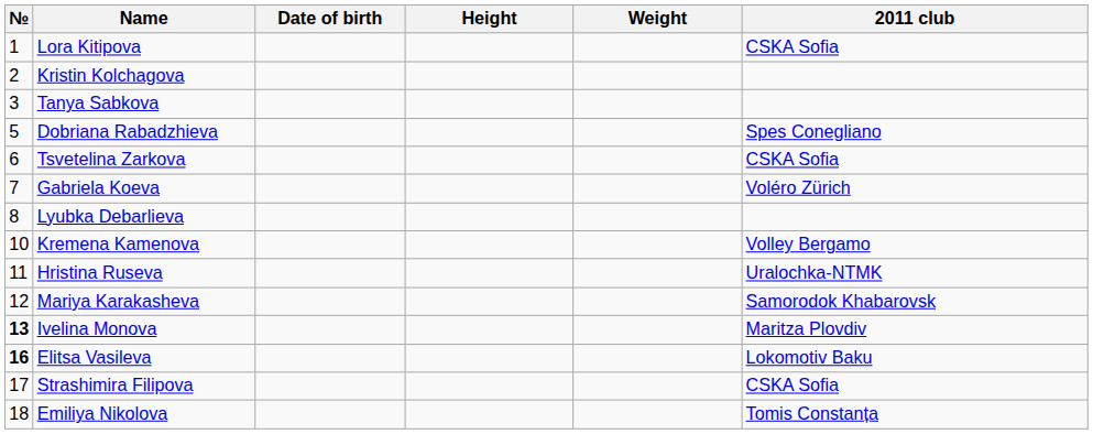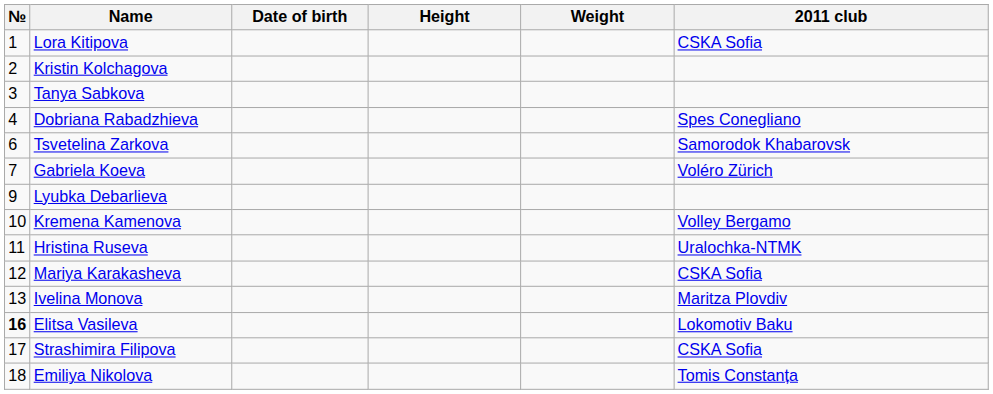 <table class=wikitable sortable style=font-size:100%; text-align:center;>
 <tr>
 <th>№</th>
 <th style=width:12em>Name</th>
 <th style=width:8em>Date of birth</th>
 <th style=width:9em>Height</th>
 <th style=width:9em>Weight</th>
 <th style=width:19em>2011 club</th>
 </tr>
 <tr>
 <td>1</td>
 <td><a href='#'>Lora Kitipova</a></td>
 <td></td>
 <td></td>
 <td></td>
 <td> <a href='#'>CSKA Sofia</a></td>
 </tr>
 <tr>
 <td>2</td>
 <td><a href='#'>Kristin Kolchagova</a></td>
 <td></td>
 <td></td>
 <td></td>
 <td></td>
 </tr>
 <tr>
 <td>3</td>
 <td><a href='#'>Tanya Sabkova</a></td>
 <td></td>
 <td></td>
 <td></td>
 <td></td>
 </tr>
 <tr>
-<td>5</td>
+<td>4</td>
 <td><a href='#'>Dobriana Rabadzhieva</a></td>
 <td></td>
 <td></td>
 <td></td>
 <td> <a href='#'>Spes Conegliano</a></td>
 </tr>
 <tr>
 <td>6</td>
 <td><a href='#'>Tsvetelina Zarkova</a></td>
 <td></td>
 <td></td>
 <td></td>
-<td> <a href='#'>CSKA Sofia</a></td>
+<td> <a href='#'>Samorodok Khabarovsk</a></td>
 </tr>
 <tr>
 <td>7</td>
 <td><a href='#'>Gabriela Koeva</a></td>
 <td></td>
 <td></td>
 <td></td>
 <td> <a href='#'>Voléro Zürich</a></td>
 </tr>
 <tr>
-<td>8</td>
+<td>9</td>
 <td><a href='#'>Lyubka Debarlieva</a></td>
 <td></td>
 <td></td>
 <td></td>
 <td></td>
 </tr>
 <tr>
 <td>10</td>
 <td><a href='#'>Kremena Kamenova</a></td>
 <td></td>
 <td></td>
 <td></td>
 <td> <a href='#'>Volley Bergamo</a></td>
 </tr>
 <tr>
 <td>11</td>
 <td><a href='#'>Hristina Ruseva</a></td>
 <td></td>
 <td></td>
 <td></td>
 <td> <a href='#'>Uralochka-NTMK</a></td>
 </tr>
 <tr>
 <td>12</td>
 <td><a href='#'>Mariya Karakasheva</a></td>
 <td></td>
 <td></td>
 <td></td>
-<td> <a href='#'>Samorodok Khabarovsk</a></td>
+<td> <a href='#'>CSKA Sofia</a></td>
 </tr>
 <tr>
-<td><strong>13</strong></td>
+<td>13</td>
 <td><a href='#'>Ivelina Monova</a></td>
 <td></td>
 <td></td>
 <td></td>
 <td> <a href='#'>Maritza Plovdiv</a></td>
 </tr>
 <tr>
 <td><strong>16</strong></td>
 <td><a href='#'>Elitsa Vasileva</a></td>
 <td></td>
 <td></td>
 <td></td>
 <td> <a href='#'>Lokomotiv Baku</a></td>
 </tr>
 <tr>
 <td>17</td>
 <td><a href='#'>Strashimira Filipova</a></td>
 <td></td>
 <td></td>
 <td></td>
 <td> <a href='#'>CSKA Sofia</a></td>
 </tr>
 <tr>
 <td>18</td>
 <td><a href='#'>Emiliya Nikolova</a></td>
 <td></td>
 <td></td>
 <td></td>
 <td> <a href='#'>Tomis Constanța</a></td>
 </tr>
 </table>
